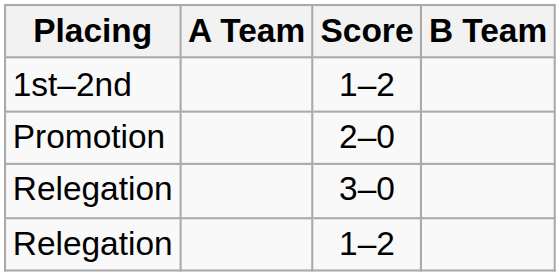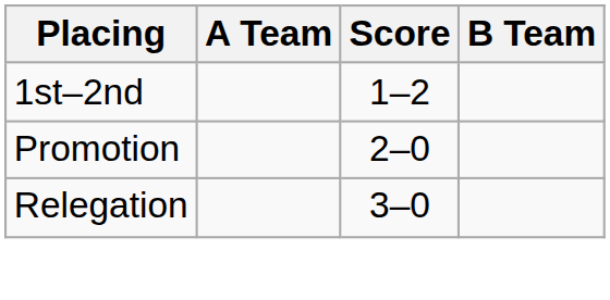 <table class=wikitable style="border:1px solid #AAAAAA;">
 <tr>
 <th>Placing</th>
 <th>A Team</th>
 <th>Score</th>
 <th>B Team</th>
 </tr>
 <tr>
 <td>1st–2nd</td>
 <td></td>
 <td align="center">1–2</td>
 <td><strong></strong></td>
 </tr>
 <tr>
 <td>Promotion</td>
 <td><strong></strong></td>
 <td align="center">2–0</td>
 <td></td>
 </tr>
 <tr>
 <td>Relegation</td>
 <td><strong></strong></td>
 <td align="center">3–0</td>
 <td><em></em></td>
 </tr>
-<tr>
-<td>Relegation</td>
-<td><em></em></td>
-<td align="center">1–2</td>
-<td><strong></strong></td>
-</tr>
 </table>
